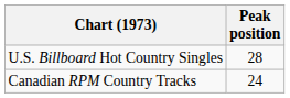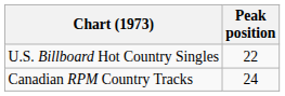 <table class="wikitable sortable">
 <tr>
 <th align="left">Chart (1973)</th>
 <th align="center">Peak<br>position</th>
 </tr>
 <tr>
 <td align="left">U.S. <em>Billboard</em> Hot Country Singles</td>
-<td align="center">28</td>
+<td align="center">22</td>
 </tr>
 <tr>
 <td align="left">Canadian <em>RPM</em> Country Tracks</td>
 <td align="center">24</td>
 </tr>
 </table>
